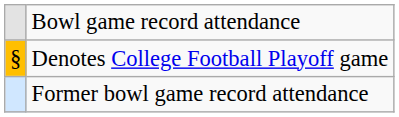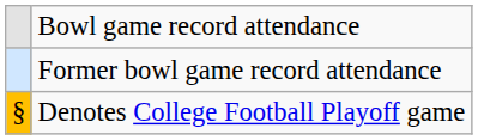 <table class="wikitable">
 <tr>
 <td style="text-align:center; background:#e3e3e3;"></td>
 <td>Bowl game record attendance</td>
 </tr>
 <tr>
+<td style="text-align:center; background:#d0e7ff;"></td>
+<td>Former bowl game record attendance</td>
+</tr>
+<tr>
 <td style="text-align:center; background:#FFBF00;">§</td>
 <td>Denotes <a href='#'>College Football Playoff</a> game</td>
 </tr>
-<tr>
-<td style="text-align:center; background:#d0e7ff;"></td>
-<td>Former bowl game record attendance</td>
-</tr>
 </table>
